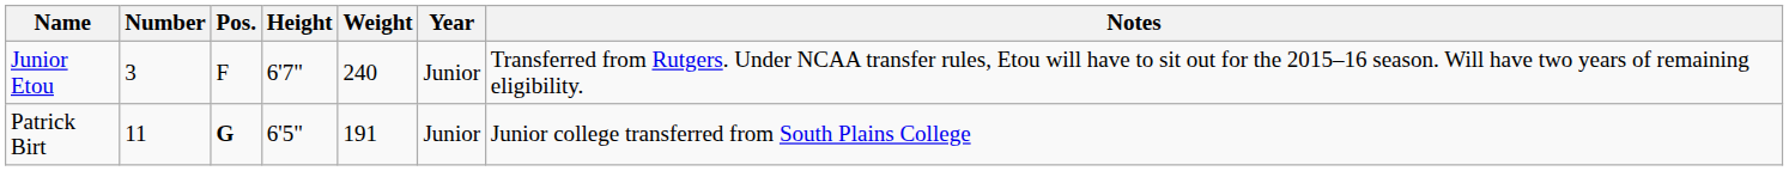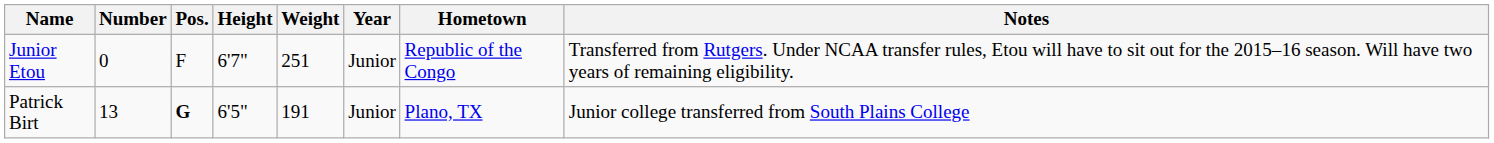 <table class="wikitable sortable" border="1">
 <tr>
 <th>Name</th>
 <th>Number</th>
 <th>Pos.</th>
 <th>Height</th>
 <th>Weight</th>
 <th>Year</th>
+<th>Hometown</th>
 <th class="unsortable">Notes</th>
 </tr>
 <tr>
 <td><a href='#'>Junior Etou</a></td>
-<td>3</td>
+<td>0</td>
 <td>F</td>
 <td>6'7"</td>
-<td>240</td>
+<td>251</td>
 <td>Junior</td>
+<td><a href='#'>Republic of the Congo</a></td>
 <td>Transferred from <a href='#'>Rutgers</a>. Under NCAA transfer rules, Etou will have to sit out for the 2015–16 season. Will have two years of remaining eligibility.</td>
 </tr>
 <tr>
 <td>Patrick Birt</td>
-<td>11</td>
+<td>13</td>
 <td><strong>G</strong></td>
 <td>6'5"</td>
 <td>191</td>
 <td>Junior</td>
+<td><a href='#'>Plano, TX</a></td>
 <td>Junior college transferred from <a href='#'>South Plains College</a></td>
 </tr>
 </table>
